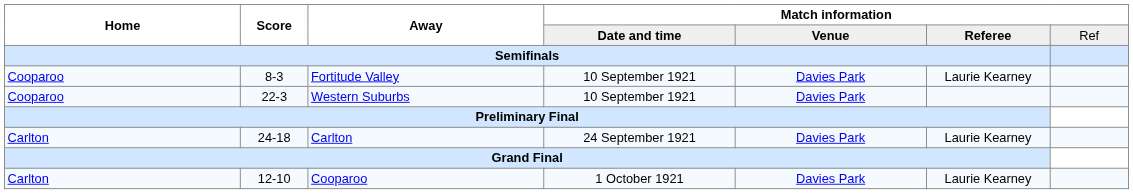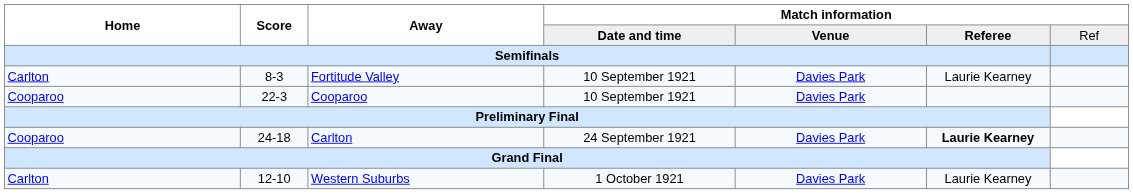 <table width="100%" cellspacing="0" cellpadding="3" border="1" style="border-collapse:collapse; font-size:90%; text-align:center;">
 <tr>
 <th rowspan="2" width="21%">Home</th>
 <th rowspan="2" width="6%">Score</th>
 <th rowspan="2" width="21%">Away</th>
 <th colspan="5">Match information</th>
 </tr>
 <tr bgcolor="#EFEFEF">
 <th width="17%">Date and time</th>
 <th width="17%">Venue</th>
 <th width="11%">Referee</th>
 <td>Ref</td>
 </tr>
 <tr bgcolor="#D0E7FF">
 <td colspan="6"><strong>Semifinals</strong></td>
 <td></td>
 </tr>
 <tr bgcolor="#F5FAFF">
-<td align="left"> <a href='#'>Cooparoo</a></td>
+<td align="left"> <a href='#'>Carlton</a></td>
 <td>8-3</td>
 <td align="left"> <a href='#'>Fortitude Valley</a></td>
 <td>10 September 1921</td>
 <td><a href='#'>Davies Park</a></td>
 <td>Laurie Kearney</td>
 <td></td>
 </tr>
 <tr bgcolor="#F5FAFF">
 <td align="left"> <a href='#'>Cooparoo</a></td>
 <td>22-3</td>
-<td align="left"> <a href='#'>Western Suburbs</a></td>
+<td align="left"> <a href='#'>Cooparoo</a></td>
 <td>10 September 1921</td>
 <td><a href='#'>Davies Park</a></td>
 <td></td>
 <td></td>
 </tr>
 <tr bgcolor="#D0E7FF">
 <td colspan="6"><strong>Preliminary Final</strong></td>
 </tr>
 <tr bgcolor="#F5FAFF">
-<td align="left"> <a href='#'>Carlton</a></td>
+<td align="left"> <a href='#'>Cooparoo</a></td>
 <td>24-18</td>
 <td align="left"> <a href='#'>Carlton</a></td>
 <td>24 September 1921</td>
 <td><a href='#'>Davies Park</a></td>
-<td>Laurie Kearney</td>
+<td><strong>Laurie Kearney</strong></td>
 <td></td>
 </tr>
 <tr bgcolor="#D0E7FF">
 <td colspan="6"><strong>Grand Final</strong></td>
 </tr>
 <tr bgcolor="#F5FAFF">
 <td align="left"> <a href='#'>Carlton</a></td>
 <td>12-10</td>
-<td align="left"> <a href='#'>Cooparoo</a></td>
+<td align="left"> <a href='#'>Western Suburbs</a></td>
 <td>1 October 1921</td>
 <td><a href='#'>Davies Park</a></td>
 <td>Laurie Kearney</td>
 <td></td>
 </tr>
 </table>
